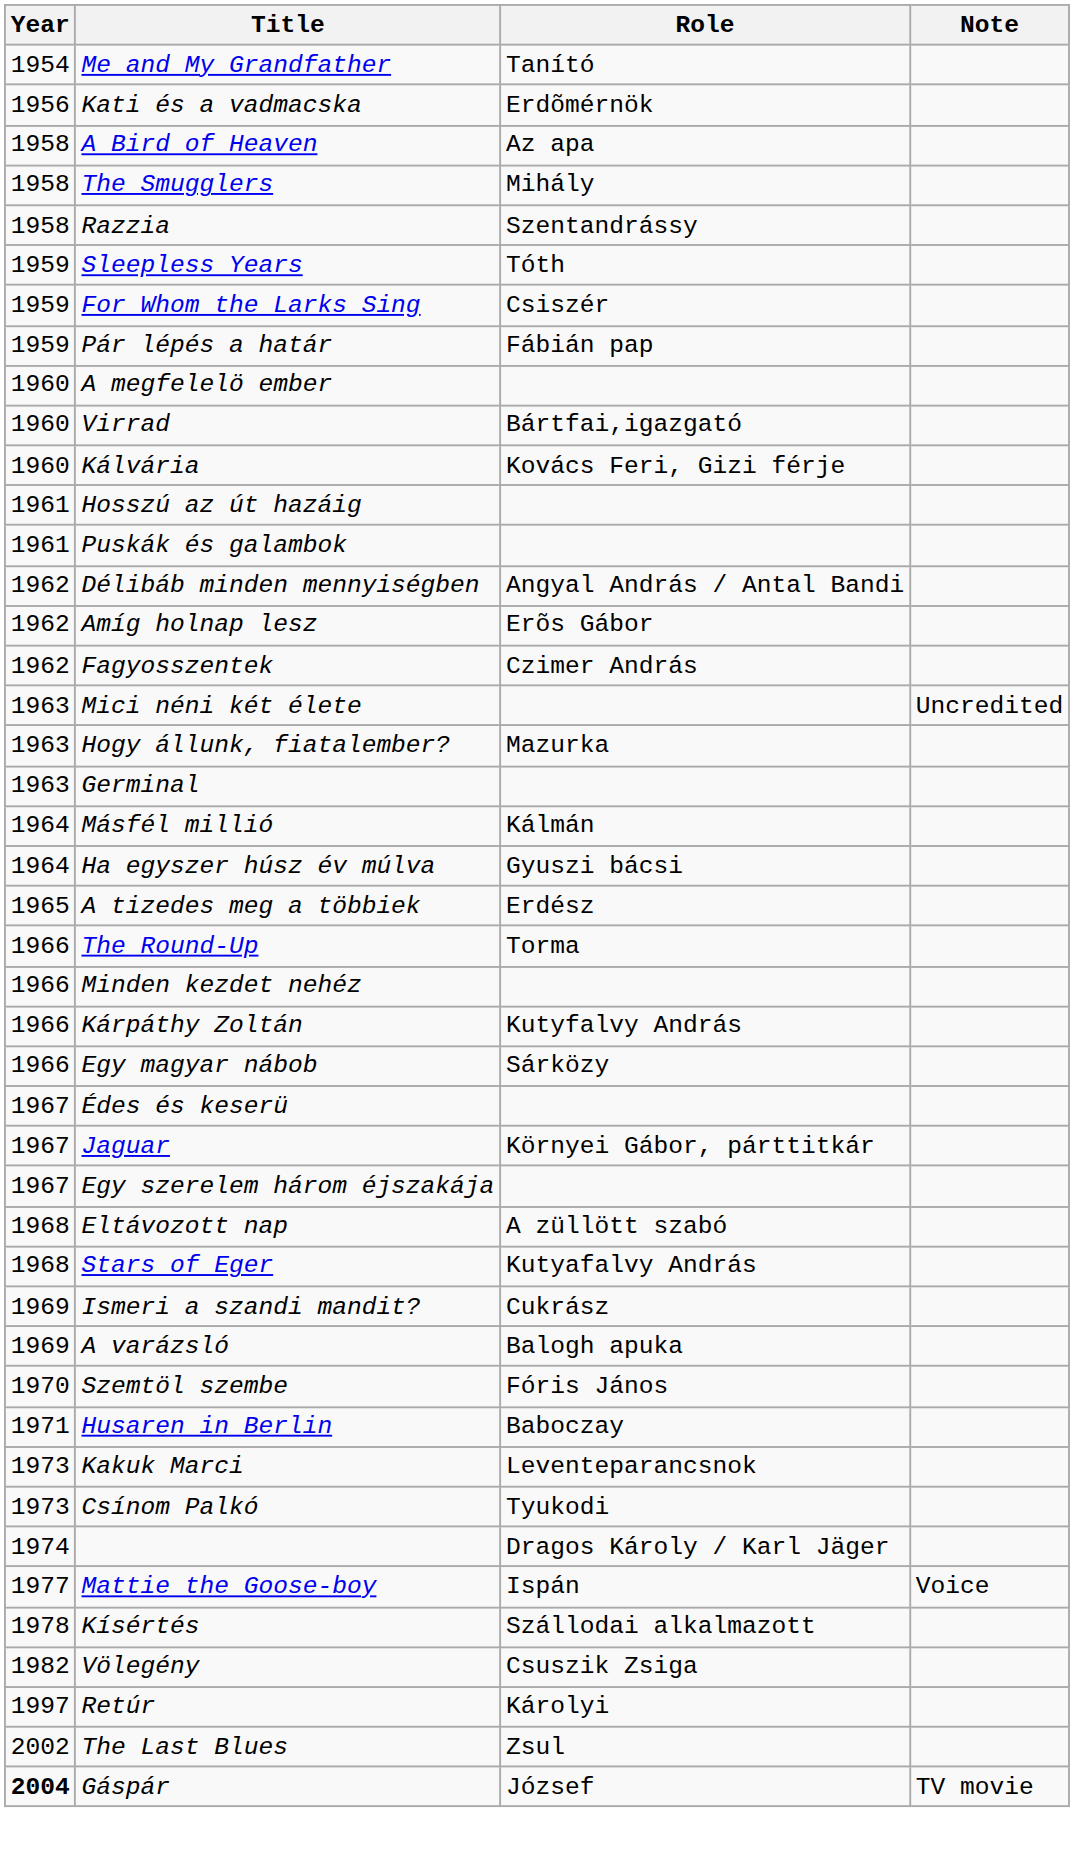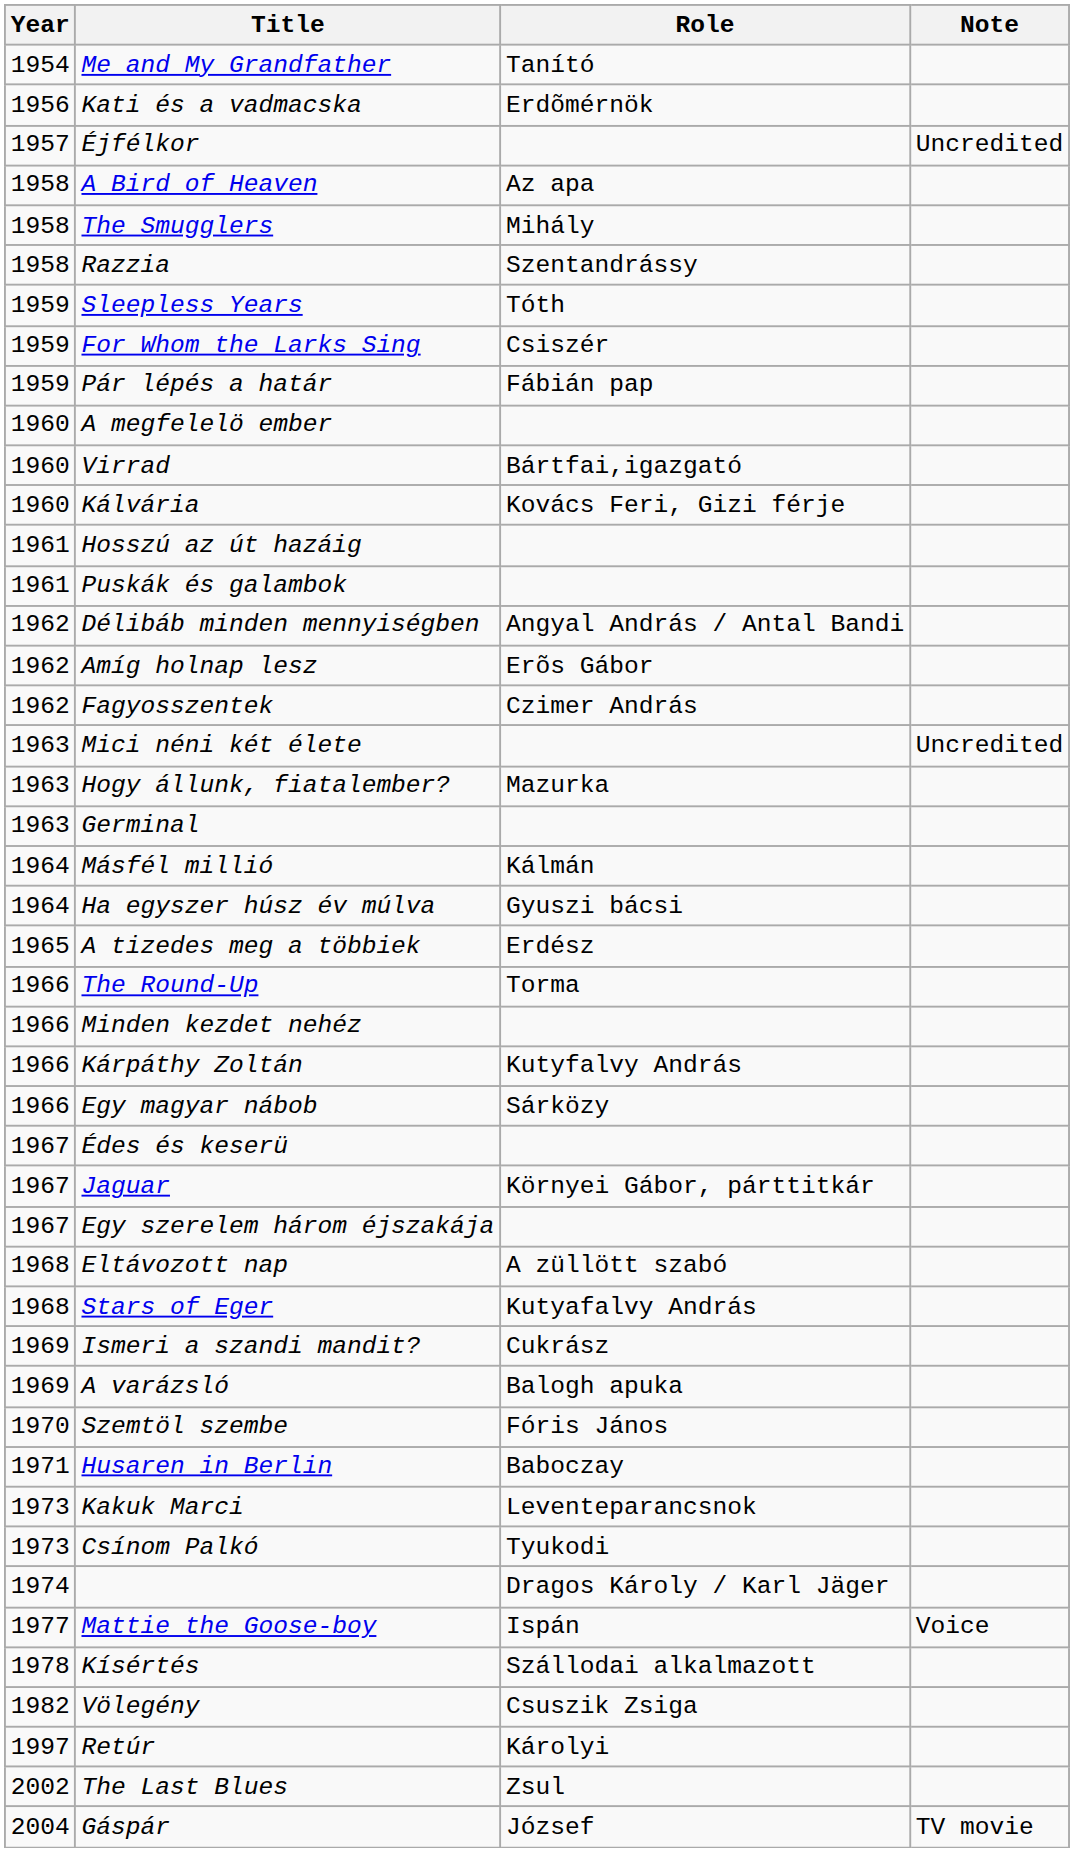 <table class="wikitable sortable plainrowheaders">
 <tr>
 <th scope="col">Year</th>
 <th scope="col">Title</th>
 <th scope="col">Role</th>
 <th scope=”col”>Note</th>
 </tr>
 <tr>
 <td>1954</td>
 <td><em><a href='#'>Me and My Grandfather</a></em></td>
 <td>Tanító</td>
 <td></td>
 </tr>
 <tr>
 <td>1956</td>
 <td><em>Kati és a vadmacska</em></td>
 <td>Erdõmérnök</td>
 <td></td>
+</tr>
+<tr>
+<td>1957</td>
+<td><em>Éjfélkor</em></td>
+<td></td>
+<td>Uncredited</td>
 </tr>
 <tr>
 <td>1958</td>
 <td><em><a href='#'>A Bird of Heaven</a></em></td>
 <td>Az apa</td>
 <td></td>
 </tr>
 <tr>
 <td>1958</td>
 <td><em><a href='#'>The Smugglers</a></em></td>
 <td>Mihály</td>
 <td></td>
 </tr>
 <tr>
 <td>1958</td>
 <td><em>Razzia</em></td>
 <td>Szentandrássy</td>
 <td></td>
 </tr>
 <tr>
 <td>1959</td>
 <td><em><a href='#'>Sleepless Years</a></em></td>
 <td>Tóth</td>
 <td></td>
 </tr>
 <tr>
 <td>1959</td>
 <td><em><a href='#'>For Whom the Larks Sing</a></em></td>
 <td>Csiszér</td>
 <td></td>
 </tr>
 <tr>
 <td>1959</td>
 <td><em>Pár lépés a határ</em></td>
 <td>Fábián pap</td>
 <td></td>
 </tr>
 <tr>
 <td>1960</td>
 <td><em>A megfelelö ember</em></td>
 <td></td>
 <td></td>
 </tr>
 <tr>
 <td>1960</td>
 <td><em>Virrad</em></td>
 <td>Bártfai,igazgató</td>
 <td></td>
 </tr>
 <tr>
 <td>1960</td>
 <td><em>Kálvária</em></td>
 <td>Kovács Feri, Gizi férje</td>
 <td></td>
 </tr>
 <tr>
 <td>1961</td>
 <td><em>Hosszú az út hazáig</em></td>
 <td></td>
 <td></td>
 </tr>
 <tr>
 <td>1961</td>
 <td><em>Puskák és galambok</em></td>
 <td></td>
 <td></td>
 </tr>
 <tr>
 <td>1962</td>
 <td><em>Délibáb minden mennyiségben</em></td>
 <td>Angyal András / Antal Bandi</td>
 <td></td>
 </tr>
 <tr>
 <td>1962</td>
 <td><em>Amíg holnap lesz</em></td>
 <td>Erõs Gábor</td>
 <td></td>
 </tr>
 <tr>
 <td>1962</td>
 <td><em>Fagyosszentek</em></td>
 <td>Czimer András</td>
 <td></td>
 </tr>
 <tr>
 <td>1963</td>
 <td><em>Mici néni két élete</em></td>
 <td></td>
 <td>Uncredited</td>
 </tr>
 <tr>
 <td>1963</td>
 <td><em>Hogy állunk, fiatalember?</em></td>
 <td>Mazurka</td>
 <td></td>
 </tr>
 <tr>
 <td>1963</td>
 <td><em>Germinal</em></td>
 <td></td>
 <td></td>
 </tr>
 <tr>
 <td>1964</td>
 <td><em>Másfél millió</em></td>
 <td>Kálmán</td>
 <td></td>
 </tr>
 <tr>
 <td>1964</td>
 <td><em>Ha egyszer húsz év múlva</em></td>
 <td>Gyuszi bácsi</td>
 <td></td>
 </tr>
 <tr>
 <td>1965</td>
 <td><em>A tizedes meg a többiek</em></td>
 <td>Erdész</td>
 <td></td>
 </tr>
 <tr>
 <td>1966</td>
 <td><em><a href='#'>The Round-Up</a></em></td>
 <td>Torma</td>
 <td></td>
 </tr>
 <tr>
 <td>1966</td>
 <td><em>Minden kezdet nehéz</em></td>
 <td></td>
 <td></td>
 </tr>
 <tr>
 <td>1966</td>
 <td><em>Kárpáthy Zoltán</em></td>
 <td>Kutyfalvy András</td>
 <td></td>
 </tr>
 <tr>
 <td>1966</td>
 <td><em>Egy magyar nábob</em></td>
 <td>Sárközy</td>
 <td></td>
 </tr>
 <tr>
 <td>1967</td>
 <td><em>Édes és keserü</em></td>
 <td></td>
 <td></td>
 </tr>
 <tr>
 <td>1967</td>
 <td><em><a href='#'>Jaguar</a></em></td>
 <td>Környei Gábor, párttitkár</td>
 <td></td>
 </tr>
 <tr>
 <td>1967</td>
 <td><em>Egy szerelem három éjszakája</em></td>
 <td></td>
 <td></td>
 </tr>
 <tr>
 <td>1968</td>
 <td><em>Eltávozott nap</em></td>
 <td>A züllött szabó</td>
 <td></td>
 </tr>
 <tr>
 <td>1968</td>
 <td><em><a href='#'>Stars of Eger</a></em></td>
 <td>Kutyafalvy András</td>
 <td></td>
 </tr>
 <tr>
 <td>1969</td>
 <td><em>Ismeri a szandi mandit?</em></td>
 <td>Cukrász</td>
 <td></td>
 </tr>
 <tr>
 <td>1969</td>
 <td><em>A varázsló</em></td>
 <td>Balogh apuka</td>
 <td></td>
 </tr>
 <tr>
 <td>1970</td>
 <td><em>Szemtöl szembe</em></td>
 <td>Fóris János</td>
 <td></td>
 </tr>
 <tr>
 <td>1971</td>
 <td><em><a href='#'>Husaren in Berlin</a></em></td>
 <td>Baboczay</td>
 <td></td>
 </tr>
 <tr>
 <td>1973</td>
 <td><em>Kakuk Marci</em></td>
 <td>Leventeparancsnok</td>
 <td></td>
 </tr>
 <tr>
 <td>1973</td>
 <td><em>Csínom Palkó</em></td>
 <td>Tyukodi</td>
 <td></td>
 </tr>
 <tr>
 <td>1974</td>
 <td><em></em></td>
 <td>Dragos Károly / Karl Jäger</td>
 <td></td>
 </tr>
 <tr>
 <td>1977</td>
 <td><em><a href='#'>Mattie the Goose-boy</a></em></td>
 <td>Ispán</td>
 <td>Voice</td>
 </tr>
 <tr>
 <td>1978</td>
 <td><em>Kísértés</em></td>
 <td>Szállodai alkalmazott</td>
 <td></td>
 </tr>
 <tr>
 <td>1982</td>
 <td><em>Völegény</em></td>
 <td>Csuszik Zsiga</td>
 <td></td>
 </tr>
 <tr>
 <td>1997</td>
 <td><em>Retúr</em></td>
 <td>Károlyi</td>
 <td></td>
 </tr>
 <tr>
 <td>2002</td>
 <td><em>The Last Blues</em></td>
 <td>Zsul</td>
 <td></td>
 </tr>
 <tr>
-<td><strong>2004</strong></td>
+<td>2004</td>
 <td><em>Gáspár</em></td>
 <td>József</td>
 <td>TV movie</td>
 </tr>
 </table>
